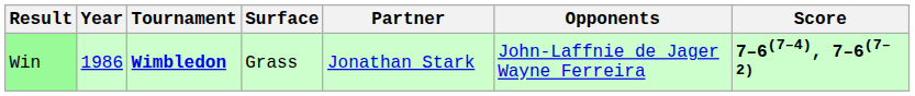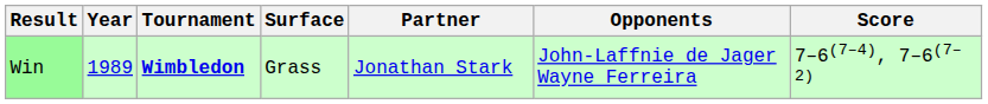 <table class="sortable wikitable">
 <tr>
 <th style="width:25px;">Result</th>
 <th style="width:5px;">Year</th>
 <th style="width:70px;">Tournament</th>
 <th style="width:35px;">Surface</th>
 <th style="width:120px;">Partner</th>
 <th style="width:170px;">Opponents</th>
 <th style="width:125px;" class="unsortable">Score</th>
 </tr>
 <tr style="background:#ccffcc;">
 <td style="background:#98fb98;">Win</td>
-<td><a href='#'>1986</a></td>
+<td><a href='#'>1989</a></td>
 <td><strong><a href='#'>Wimbledon</a></strong></td>
 <td>Grass</td>
 <td> <a href='#'>Jonathan Stark</a></td>
 <td> <a href='#'>John-Laffnie de Jager</a> <br>  <a href='#'>Wayne Ferreira</a></td>
-<td><strong>7–6<sup>(7–4)</sup>, 7–6<sup>(7–2)</sup></strong></td>
+<td>7–6<sup>(7–4)</sup>, 7–6<sup>(7–2)</sup></td>
 </tr>
 </table>
